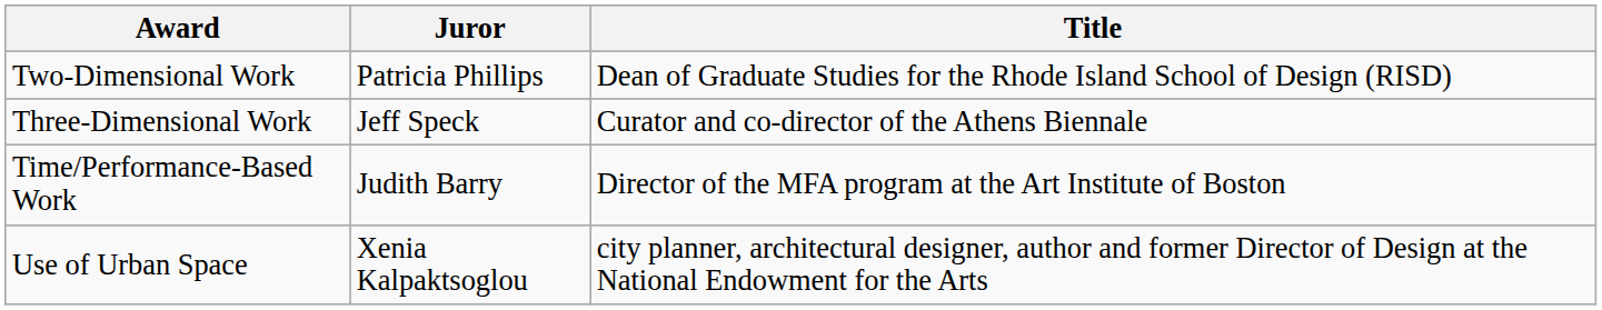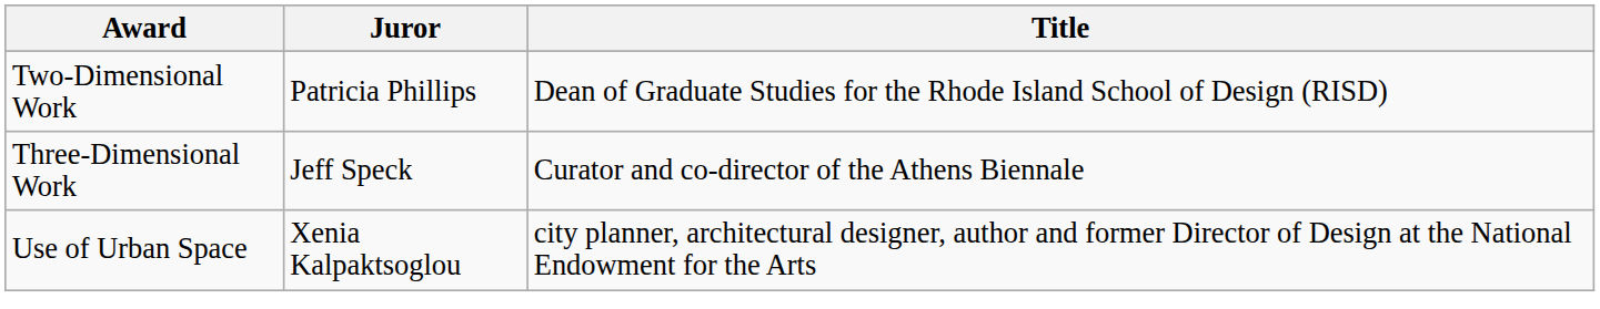 <table class="wikitable">
 <tr>
 <th>Award</th>
 <th>Juror</th>
 <th>Title</th>
 </tr>
 <tr>
 <td>Two-Dimensional Work</td>
 <td>Patricia Phillips</td>
 <td>Dean of Graduate Studies for the Rhode Island School of Design (RISD)</td>
 </tr>
 <tr>
 <td>Three-Dimensional Work</td>
 <td>Jeff Speck</td>
 <td>Curator and co-director of the Athens Biennale</td>
 </tr>
 <tr>
-<td>Time/Performance-Based Work</td>
-<td>Judith Barry</td>
-<td>Director of the MFA program at the Art Institute of Boston</td>
-</tr>
-<tr>
 <td>Use of Urban Space</td>
 <td>Xenia Kalpaktsoglou</td>
 <td>city planner, architectural designer, author and former Director of Design at the National Endowment for the Arts</td>
 </tr>
 </table>
